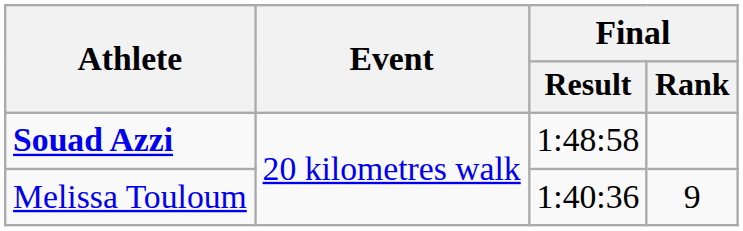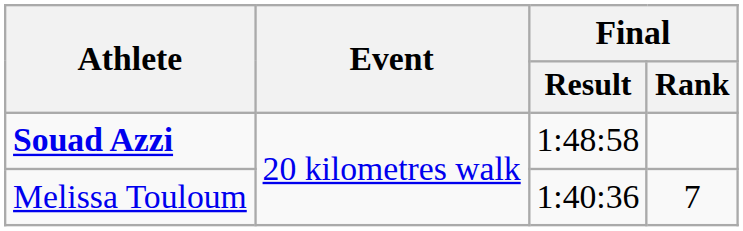 <table class="wikitable" style="font-size:90%">
 <tr>
 <th rowspan="2">Athlete</th>
 <th rowspan="2">Event</th>
 <th colspan="2">Final</th>
 </tr>
 <tr style="font-size:95%">
 <th>Result</th>
 <th>Rank</th>
 </tr>
 <tr align=center>
 <td align=left><strong><a href='#'>Souad Azzi</a></strong></td>
 <td align=left rowspan=2><a href='#'>20 kilometres walk</a></td>
 <td>1:48:58</td>
 <td></td>
 </tr>
 <tr align=center>
 <td align=left><a href='#'>Melissa Touloum</a></td>
 <td>1:40:36</td>
-<td>9</td>
+<td>7</td>
 </tr>
 </table>
